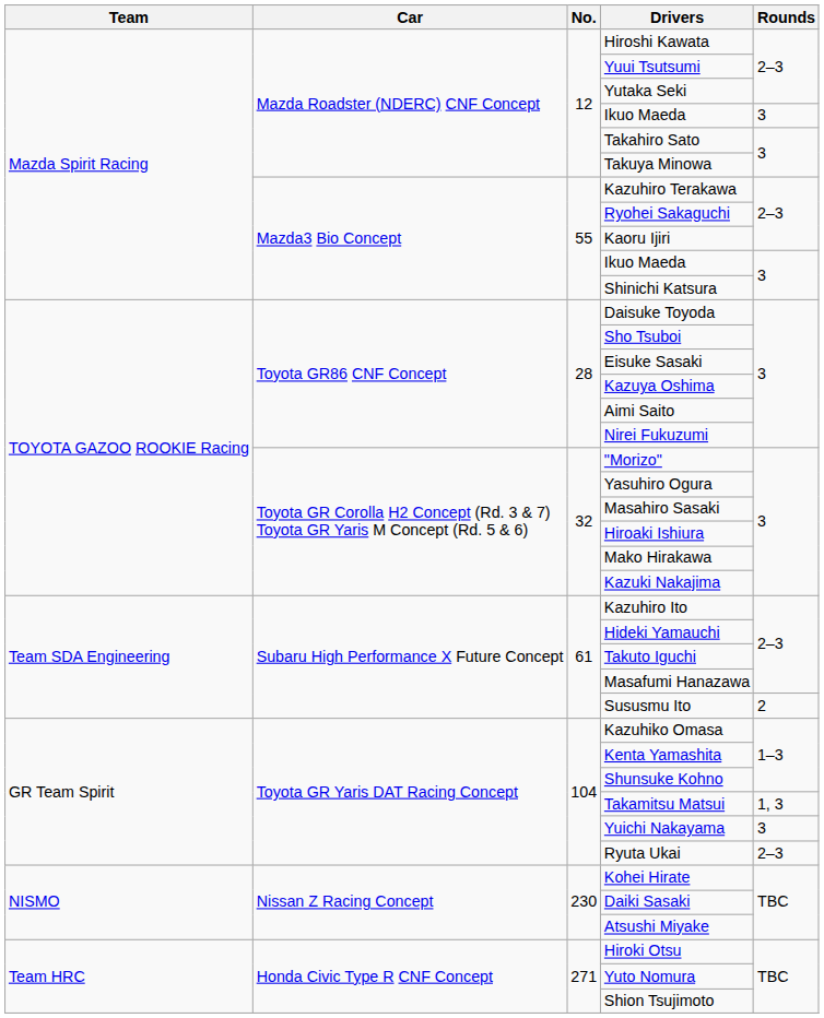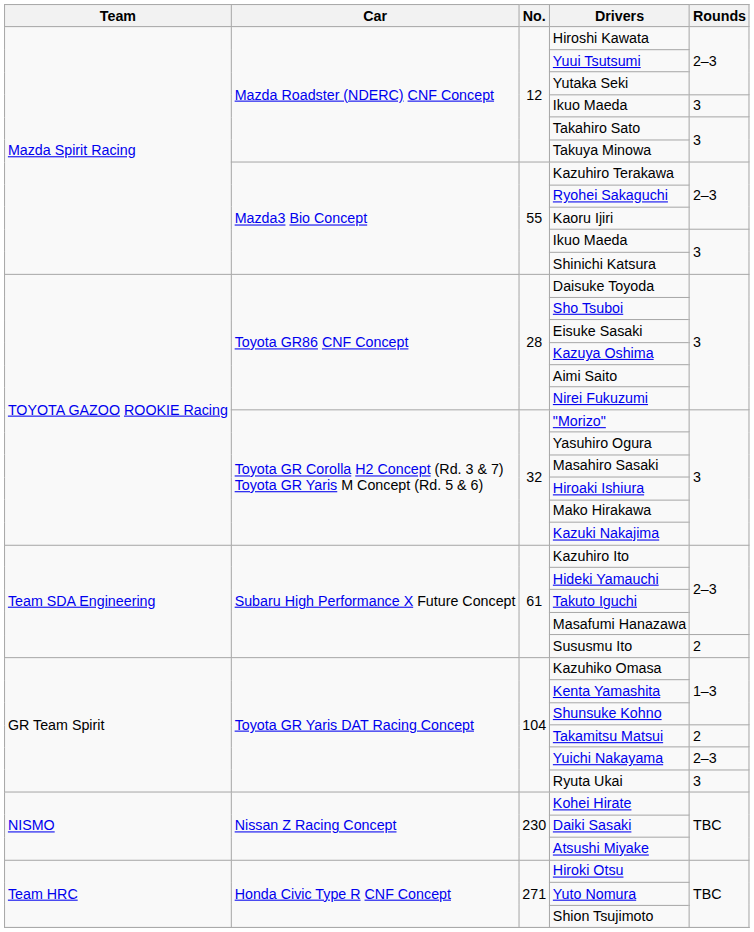 <table class="wikitable" style="font-size: 85%">
 <tr>
 <th>Team</th>
 <th>Car</th>
 <th>No.</th>
 <th>Drivers</th>
 <th>Rounds</th>
 </tr>
 <tr>
 <td rowspan="11"> <a href='#'>Mazda Spirit Racing</a></td>
 <td rowspan="6"><a href='#'>Mazda Roadster (NDERC)</a> <a href='#'>CNF Concept</a></td>
 <td align="center" rowspan="6">12</td>
 <td> Hiroshi Kawata</td>
 <td rowspan="3">2–3</td>
 </tr>
 <tr>
 <td> <a href='#'>Yuui Tsutsumi</a></td>
 </tr>
 <tr>
 <td> Yutaka Seki</td>
 </tr>
 <tr>
 <td> Ikuo Maeda</td>
 <td>3</td>
 </tr>
 <tr>
 <td> Takahiro Sato</td>
 <td rowspan="2">3</td>
 </tr>
 <tr>
 <td> Takuya Minowa</td>
 </tr>
 <tr>
 <td rowspan="5"><a href='#'>Mazda3</a> <a href='#'>Bio Concept</a></td>
 <td align="center" rowspan="5">55</td>
 <td> Kazuhiro Terakawa</td>
 <td rowspan="3">2–3</td>
 </tr>
 <tr>
 <td> <a href='#'>Ryohei Sakaguchi</a></td>
 </tr>
 <tr>
 <td> Kaoru Ijiri</td>
 </tr>
 <tr>
 <td> Ikuo Maeda</td>
 <td rowspan="2">3</td>
 </tr>
 <tr>
 <td> Shinichi Katsura</td>
 </tr>
 <tr>
 <td rowspan="12"> <a href='#'>TOYOTA GAZOO</a> <a href='#'>ROOKIE Racing</a></td>
 <td rowspan="6"><a href='#'>Toyota GR86</a> <a href='#'>CNF Concept</a></td>
 <td align="center" rowspan="6">28</td>
 <td> Daisuke Toyoda</td>
 <td rowspan="6">3</td>
 </tr>
 <tr>
 <td> <a href='#'>Sho Tsuboi</a></td>
 </tr>
 <tr>
 <td> Eisuke Sasaki</td>
 </tr>
 <tr>
 <td> <a href='#'>Kazuya Oshima</a></td>
 </tr>
 <tr>
 <td> Aimi Saito</td>
 </tr>
 <tr>
 <td> <a href='#'>Nirei Fukuzumi</a></td>
 </tr>
 <tr>
 <td rowspan="6"><a href='#'>Toyota GR Corolla</a> <a href='#'>H2 Concept</a> (Rd. 3 & 7)<br><a href='#'>Toyota GR Yaris</a> M Concept (Rd. 5 & 6)</td>
 <td align="center" rowspan="6">32</td>
 <td> <a href='#'>"Morizo"</a></td>
 <td rowspan="6">3</td>
 </tr>
 <tr>
 <td> Yasuhiro Ogura</td>
 </tr>
 <tr>
 <td> Masahiro Sasaki</td>
 </tr>
 <tr>
 <td> <a href='#'>Hiroaki Ishiura</a></td>
 </tr>
 <tr>
 <td> Mako Hirakawa</td>
 </tr>
 <tr>
 <td> <a href='#'>Kazuki Nakajima</a></td>
 </tr>
 <tr>
 <td rowspan="5"> <a href='#'>Team SDA Engineering</a></td>
 <td rowspan="5"><a href='#'>Subaru High Performance X</a> Future Concept</td>
 <td align="center" rowspan="5">61</td>
 <td> Kazuhiro Ito</td>
 <td rowspan="4">2–3</td>
 </tr>
 <tr>
 <td> <a href='#'>Hideki Yamauchi</a></td>
 </tr>
 <tr>
 <td> <a href='#'>Takuto Iguchi</a></td>
 </tr>
 <tr>
 <td> Masafumi Hanazawa</td>
 </tr>
 <tr>
 <td> Sususmu Ito</td>
 <td>2</td>
 </tr>
 <tr>
 <td rowspan="6"> GR Team Spirit</td>
 <td rowspan="6"><a href='#'>Toyota GR Yaris DAT Racing Concept</a></td>
 <td align="center" rowspan="6">104</td>
 <td> Kazuhiko Omasa</td>
 <td rowspan="3">1–3</td>
 </tr>
 <tr>
 <td> <a href='#'>Kenta Yamashita</a></td>
 </tr>
 <tr>
 <td> <a href='#'>Shunsuke Kohno</a></td>
 </tr>
 <tr>
 <td> <a href='#'>Takamitsu Matsui</a></td>
-<td>1, 3</td>
+<td>2</td>
 </tr>
 <tr>
 <td> <a href='#'>Yuichi Nakayama</a></td>
-<td>3</td>
+<td>2–3</td>
 </tr>
 <tr>
 <td> Ryuta Ukai</td>
-<td>2–3</td>
+<td>3</td>
 </tr>
 <tr>
 <td rowspan="3"> <a href='#'>NISMO</a></td>
 <td rowspan="3"><a href='#'>Nissan Z Racing Concept</a></td>
 <td align="center" rowspan="3">230</td>
 <td> <a href='#'>Kohei Hirate</a></td>
 <td rowspan="3">TBC</td>
 </tr>
 <tr>
 <td> <a href='#'>Daiki Sasaki</a></td>
 </tr>
 <tr>
 <td> <a href='#'>Atsushi Miyake</a></td>
 </tr>
 <tr>
 <td rowspan="3"> <a href='#'>Team HRC</a></td>
 <td rowspan="3"><a href='#'>Honda Civic Type R</a> <a href='#'>CNF Concept</a></td>
 <td align="center" rowspan="3">271</td>
 <td> <a href='#'>Hiroki Otsu</a></td>
 <td rowspan="3">TBC</td>
 </tr>
 <tr>
 <td> <a href='#'>Yuto Nomura</a></td>
 </tr>
 <tr>
 <td> Shion Tsujimoto</td>
 </tr>
 <tr>
 </tr>
 </table>
